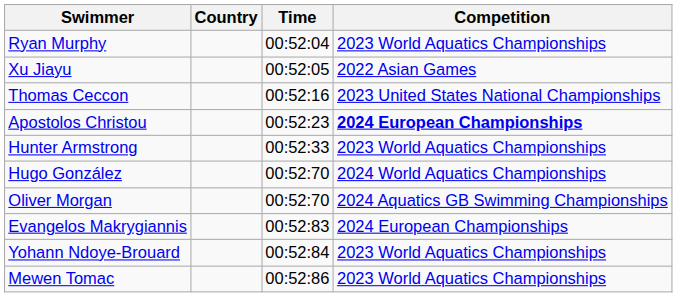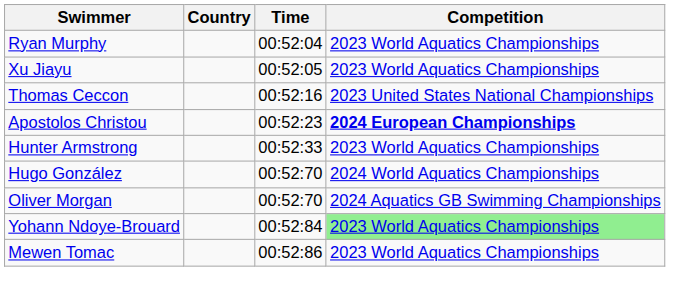 <table class="wikitable sortable mw-collapsible">
 <tr>
 <th scope="col">Swimmer</th>
 <th scope="col">Country</th>
 <th scope="col">Time</th>
 <th scope="col">Competition</th>
 </tr>
 <tr>
 <td><a href='#'>Ryan Murphy</a></td>
 <td></td>
 <td>00:52:04</td>
 <td><a href='#'>2023 World Aquatics Championships</a></td>
 </tr>
 <tr>
 <td><a href='#'>Xu Jiayu</a></td>
 <td></td>
 <td>00:52:05</td>
-<td><a href='#'>2022 Asian Games</a></td>
+<td><a href='#'>2023 World Aquatics Championships</a></td>
 </tr>
 <tr>
 <td><a href='#'>Thomas Ceccon</a></td>
 <td></td>
 <td>00:52:16</td>
 <td><a href='#'>2023 United States National Championships</a></td>
 </tr>
 <tr>
 <td><a href='#'>Apostolos Christou</a></td>
 <td></td>
 <td>00:52:23</td>
 <td><strong><a href='#'>2024 European Championships</a></strong></td>
 </tr>
 <tr>
 <td><a href='#'>Hunter Armstrong</a></td>
 <td></td>
 <td>00:52:33</td>
 <td><a href='#'>2023 World Aquatics Championships</a></td>
 </tr>
 <tr>
 <td><a href='#'>Hugo González</a></td>
 <td></td>
 <td>00:52:70</td>
 <td><a href='#'>2024 World Aquatics Championships</a></td>
 </tr>
 <tr>
 <td><a href='#'>Oliver Morgan</a></td>
 <td></td>
 <td>00:52:70</td>
 <td><a href='#'>2024 Aquatics GB Swimming Championships</a></td>
 </tr>
 <tr>
-<td><a href='#'>Evangelos Makrygiannis</a></td>
-<td></td>
-<td>00:52:83</td>
-<td><a href='#'>2024 European Championships</a></td>
-</tr>
-<tr>
 <td><a href='#'>Yohann Ndoye-Brouard</a></td>
 <td></td>
 <td>00:52:84</td>
-<td><a href='#'>2023 World Aquatics Championships</a></td>
+<td style="background: lightgreen;"><a href='#'>2023 World Aquatics Championships</a></td>
 </tr>
 <tr>
 <td><a href='#'>Mewen Tomac</a></td>
 <td></td>
 <td>00:52:86</td>
 <td><a href='#'>2023 World Aquatics Championships</a></td>
 </tr>
 </table>
